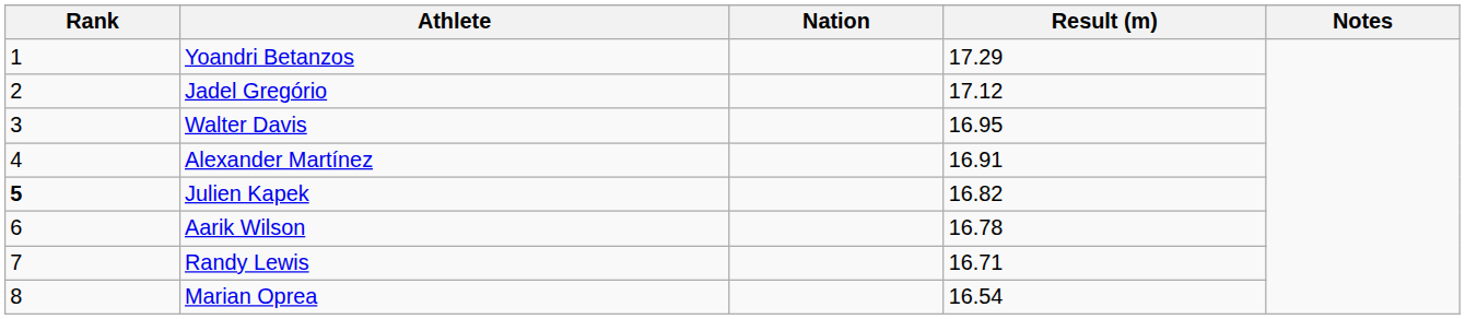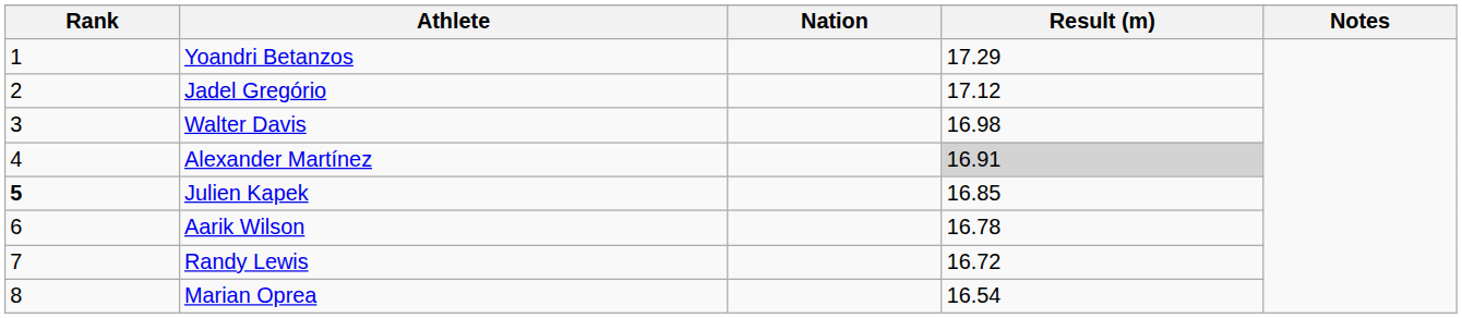 <table class="wikitable" width=85%>
 <tr>
 </tr>
 <tr>
 <th>Rank</th>
 <th>Athlete</th>
 <th>Nation</th>
 <th>Result (m)</th>
 <th>Notes</th>
 </tr>
 <tr>
 <td>1</td>
 <td><a href='#'>Yoandri Betanzos</a></td>
 <td></td>
 <td>17.29</td>
 </tr>
 <tr>
 <td>2</td>
 <td><a href='#'>Jadel Gregório</a></td>
 <td></td>
 <td>17.12</td>
 </tr>
 <tr>
 <td>3</td>
 <td><a href='#'>Walter Davis</a></td>
 <td></td>
-<td>16.95</td>
+<td>16.98</td>
 </tr>
 <tr>
 <td>4</td>
 <td><a href='#'>Alexander Martínez</a></td>
 <td></td>
-<td>16.91</td>
+<td style="background: lightgrey;">16.91</td>
 </tr>
 <tr>
 <td><strong>5</strong></td>
 <td><a href='#'>Julien Kapek</a></td>
 <td></td>
-<td>16.82</td>
+<td>16.85</td>
 </tr>
 <tr>
 <td>6</td>
 <td><a href='#'>Aarik Wilson</a></td>
 <td></td>
 <td>16.78</td>
 </tr>
 <tr>
 <td>7</td>
 <td><a href='#'>Randy Lewis</a></td>
 <td></td>
-<td>16.71</td>
+<td>16.72</td>
 </tr>
 <tr>
 <td>8</td>
 <td><a href='#'>Marian Oprea</a></td>
 <td></td>
 <td>16.54</td>
 </tr>
 </table>
